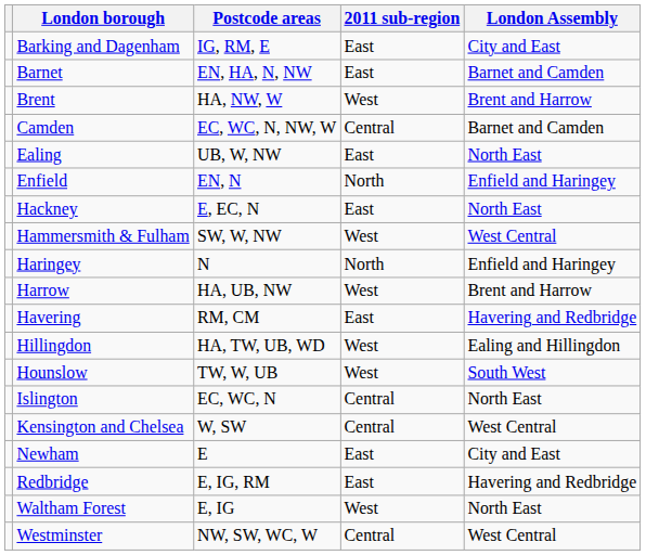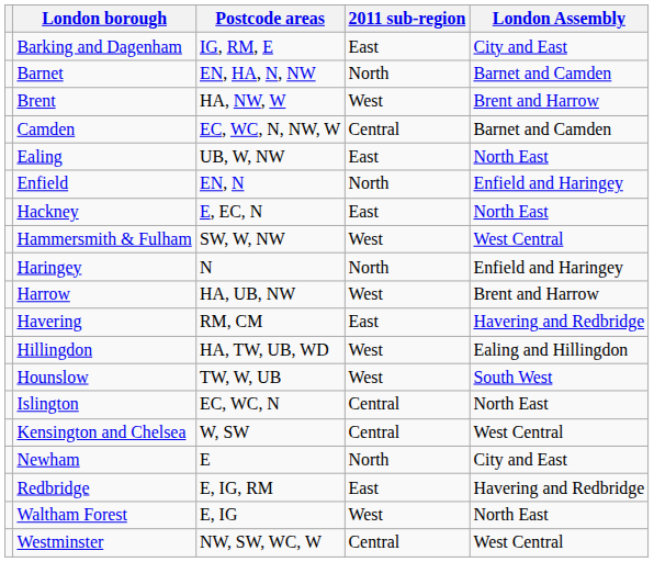 <table class="wikitable sortable mw-collapsible">
 <tr>
 <th class="unsortable"></th>
 <th><a href='#'>London borough</a></th>
 <th><a href='#'>Postcode areas</a></th>
 <th><a href='#'>2011 sub-region</a></th>
 <th><a href='#'>London Assembly</a></th>
 </tr>
 <tr>
 <td></td>
 <td><a href='#'>Barking and Dagenham</a></td>
 <td><a href='#'>IG</a>, <a href='#'>RM</a>, <a href='#'>E</a></td>
 <td>East</td>
 <td><a href='#'>City and East</a></td>
 </tr>
 <tr>
 <td></td>
 <td><a href='#'>Barnet</a></td>
 <td><a href='#'>EN</a>, <a href='#'>HA</a>, <a href='#'>N</a>, <a href='#'>NW</a></td>
-<td>East</td>
+<td>North</td>
 <td><a href='#'>Barnet and Camden</a></td>
 </tr>
 <tr>
 <td></td>
 <td><a href='#'>Brent</a></td>
 <td>HA, <a href='#'>NW</a>, <a href='#'>W</a></td>
 <td>West</td>
 <td><a href='#'>Brent and Harrow</a></td>
 </tr>
 <tr>
 <td></td>
 <td><a href='#'>Camden</a></td>
 <td><a href='#'>EC</a>, <a href='#'>WC</a>, N, NW, W</td>
 <td>Central</td>
 <td>Barnet and Camden</td>
 </tr>
 <tr>
 <td></td>
 <td><a href='#'>Ealing</a></td>
 <td>UB, W, NW</td>
 <td>East</td>
 <td><a href='#'>North East</a></td>
 </tr>
 <tr>
 <td></td>
 <td><a href='#'>Enfield</a></td>
 <td><a href='#'>EN</a>, <a href='#'>N</a></td>
 <td>North</td>
 <td><a href='#'>Enfield and Haringey</a></td>
 </tr>
 <tr>
 <td></td>
 <td><a href='#'>Hackney</a></td>
 <td><a href='#'>E</a>, EC, N</td>
 <td>East</td>
 <td><a href='#'>North East</a></td>
 </tr>
 <tr>
 <td></td>
 <td><a href='#'>Hammersmith & Fulham</a></td>
 <td>SW, W, NW</td>
 <td>West</td>
 <td><a href='#'>West Central</a></td>
 </tr>
 <tr>
 <td></td>
 <td><a href='#'>Haringey</a></td>
 <td>N</td>
 <td>North</td>
 <td>Enfield and Haringey</td>
 </tr>
 <tr>
 <td></td>
 <td><a href='#'>Harrow</a></td>
 <td>HA, UB, NW</td>
 <td>West</td>
 <td>Brent and Harrow</td>
 </tr>
 <tr>
 <td></td>
 <td><a href='#'>Havering</a></td>
 <td>RM, CM</td>
 <td>East</td>
 <td><a href='#'>Havering and Redbridge</a></td>
 </tr>
 <tr>
 <td></td>
 <td><a href='#'>Hillingdon</a></td>
 <td>HA, TW, UB, WD</td>
 <td>West</td>
 <td>Ealing and Hillingdon</td>
 </tr>
 <tr>
 <td></td>
 <td><a href='#'>Hounslow</a></td>
 <td>TW, W, UB</td>
 <td>West</td>
 <td><a href='#'>South West</a></td>
 </tr>
 <tr>
 <td></td>
 <td><a href='#'>Islington</a></td>
 <td>EC, WC, N</td>
 <td>Central</td>
 <td>North East</td>
 </tr>
 <tr>
 <td></td>
 <td><a href='#'>Kensington and Chelsea</a></td>
 <td>W, SW</td>
 <td>Central</td>
 <td>West Central</td>
 </tr>
 <tr>
 <td></td>
 <td><a href='#'>Newham</a></td>
 <td>E</td>
-<td>East</td>
+<td>North</td>
 <td>City and East</td>
 </tr>
 <tr>
 <td></td>
 <td><a href='#'>Redbridge</a></td>
 <td>E, IG, RM</td>
 <td>East</td>
 <td>Havering and Redbridge</td>
 </tr>
 <tr>
 <td></td>
 <td><a href='#'>Waltham Forest</a></td>
 <td>E, IG</td>
 <td>West</td>
 <td>North East</td>
 </tr>
 <tr>
 <td></td>
 <td><a href='#'>Westminster</a></td>
 <td>NW, SW, WC, W</td>
 <td>Central</td>
 <td>West Central</td>
 </tr>
 </table>
